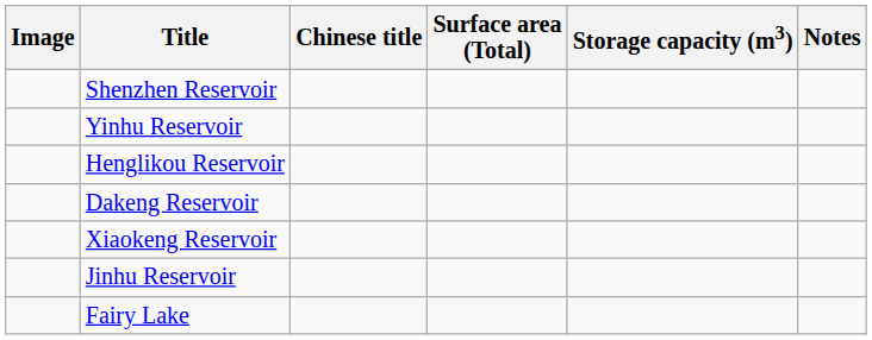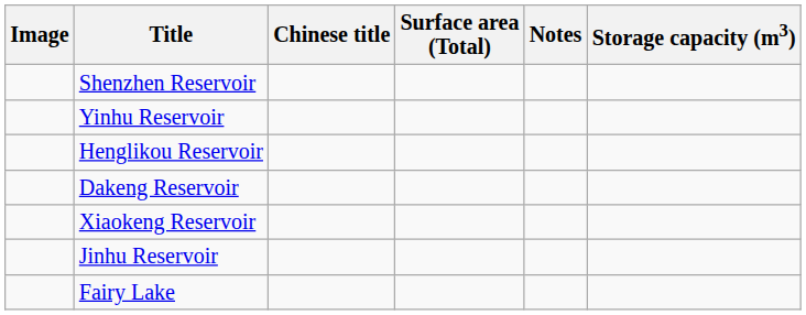 <table class="wikitable">
 <tr>
 <th>Image</th>
 <th>Title</th>
 <th>Chinese title</th>
 <th>Surface area<br>(Total)</th>
+<th>Notes</th>
 <th>Storage capacity (m<sup>3</sup>)</th>
-<th>Notes</th>
 </tr>
 <tr>
 <td></td>
 <td><a href='#'>Shenzhen Reservoir</a></td>
 <td></td>
 <td></td>
 <td></td>
 <td></td>
 </tr>
 <tr>
 <td></td>
 <td><a href='#'>Yinhu Reservoir</a></td>
 <td></td>
 <td></td>
 <td></td>
 <td></td>
 </tr>
 <tr>
 <td></td>
 <td><a href='#'>Henglikou Reservoir</a></td>
 <td></td>
 <td></td>
 <td></td>
 <td></td>
 </tr>
 <tr>
 <td></td>
 <td><a href='#'>Dakeng Reservoir</a></td>
 <td></td>
 <td></td>
 <td></td>
 <td></td>
 </tr>
 <tr>
 <td></td>
 <td><a href='#'>Xiaokeng Reservoir</a></td>
 <td></td>
 <td></td>
 <td></td>
 <td></td>
 </tr>
 <tr>
 <td></td>
 <td><a href='#'>Jinhu Reservoir</a></td>
 <td></td>
 <td></td>
 <td></td>
 <td></td>
 </tr>
 <tr>
 <td></td>
 <td><a href='#'>Fairy Lake</a></td>
 <td></td>
 <td></td>
 <td></td>
 <td></td>
 </tr>
 </table>
